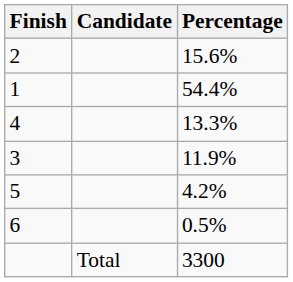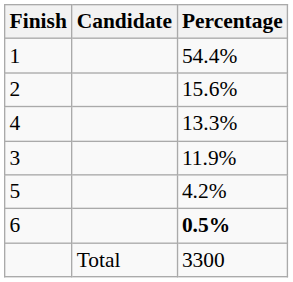 <table class="wikitable sortable">
 <tr>
 <th>Finish</th>
 <th>Candidate</th>
 <th>Percentage</th>
 </tr>
 <tr>
+<td>1</td>
+<td></td>
+<td>54.4%</td>
+</tr>
+<tr>
 <td>2</td>
 <td></td>
 <td>15.6%</td>
-</tr>
-<tr>
-<td>1</td>
-<td></td>
-<td>54.4%</td>
 </tr>
 <tr>
 <td>4</td>
 <td></td>
 <td>13.3%</td>
 </tr>
 <tr>
 <td>3</td>
 <td></td>
 <td>11.9%</td>
 </tr>
 <tr>
 <td>5</td>
 <td></td>
 <td>4.2%</td>
 </tr>
 <tr>
 <td>6</td>
 <td></td>
-<td>0.5%</td>
+<td><strong>0.5%</strong></td>
 </tr>
 <tr>
 <td></td>
 <td>Total</td>
 <td>3300</td>
 </tr>
 </table>
